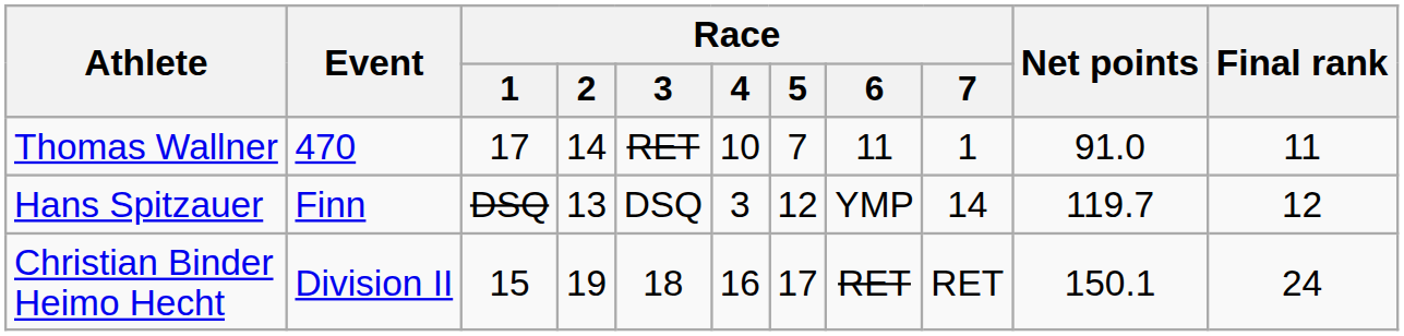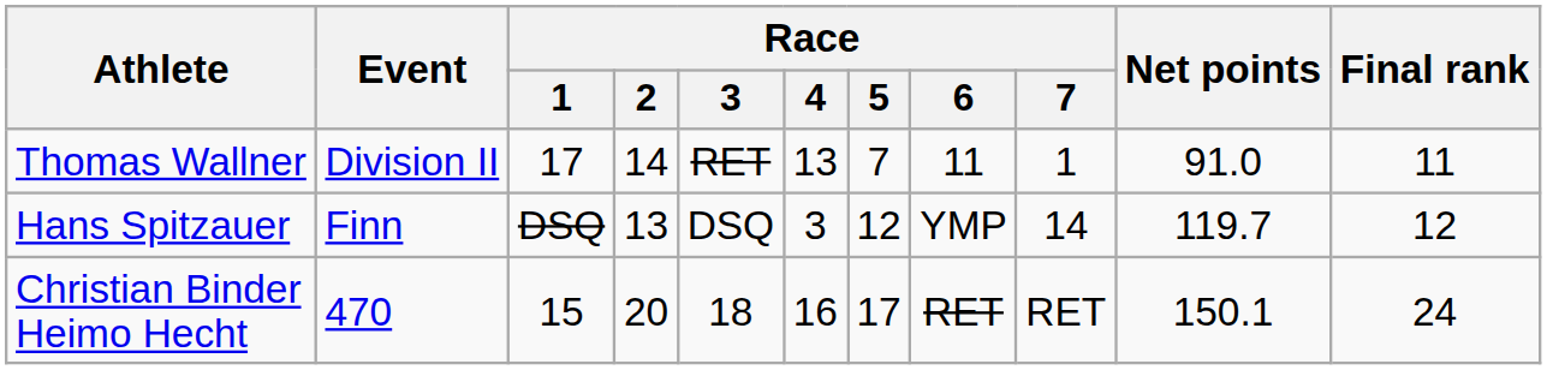 <table class="wikitable" style="font-size:90%">
 <tr>
 <th rowspan="2">Athlete</th>
 <th rowspan="2">Event</th>
 <th colspan=7>Race</th>
 <th rowspan=2>Net points</th>
 <th rowspan=2>Final rank</th>
 </tr>
 <tr style="font-size:95%">
 <th>1</th>
 <th>2</th>
 <th>3</th>
 <th>4</th>
 <th>5</th>
 <th>6</th>
 <th>7</th>
 </tr>
 <tr align=center>
 <td align=left><a href='#'>Thomas Wallner</a></td>
-<td align=left><a href='#'>470</a></td>
+<td align=left><a href='#'>Division II</a></td>
 <td>17</td>
 <td>14</td>
 <td><s>RET</s></td>
-<td>10</td>
+<td>13</td>
 <td>7</td>
 <td>11</td>
 <td>1</td>
 <td>91.0</td>
 <td>11</td>
 </tr>
 <tr align=center>
 <td align=left><a href='#'>Hans Spitzauer</a></td>
 <td align=left><a href='#'>Finn</a></td>
 <td><s>DSQ</s></td>
 <td>13</td>
 <td>DSQ</td>
 <td>3</td>
 <td>12</td>
 <td>YMP</td>
 <td>14</td>
 <td>119.7</td>
 <td>12</td>
 </tr>
 <tr align=center>
 <td align=left><a href='#'>Christian Binder</a><br><a href='#'>Heimo Hecht</a></td>
-<td align=left><a href='#'>Division II</a></td>
+<td align=left><a href='#'>470</a></td>
 <td>15</td>
-<td>19</td>
+<td>20</td>
 <td>18</td>
 <td>16</td>
 <td>17</td>
 <td><s>RET</s></td>
 <td>RET</td>
 <td>150.1</td>
 <td>24</td>
 </tr>
 </table>
